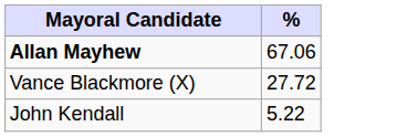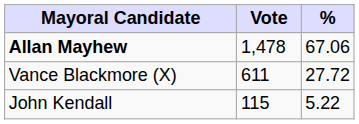 <table class="wikitable">
 <tr>
 <th style="background:#ddf; width:200px;">Mayoral Candidate</th>
+<th style="background:#ddf; width:50px;">Vote</th>
 <th style="background:#ddf; width:30px;">%</th>
 </tr>
 <tr>
 <td><strong>Allan Mayhew</strong></td>
+<td>1,478</td>
 <td>67.06</td>
 </tr>
 <tr>
 <td>Vance Blackmore (X)</td>
+<td>611</td>
 <td>27.72</td>
 </tr>
 <tr>
 <td>John Kendall</td>
+<td>115</td>
 <td>5.22</td>
 </tr>
 </table>
